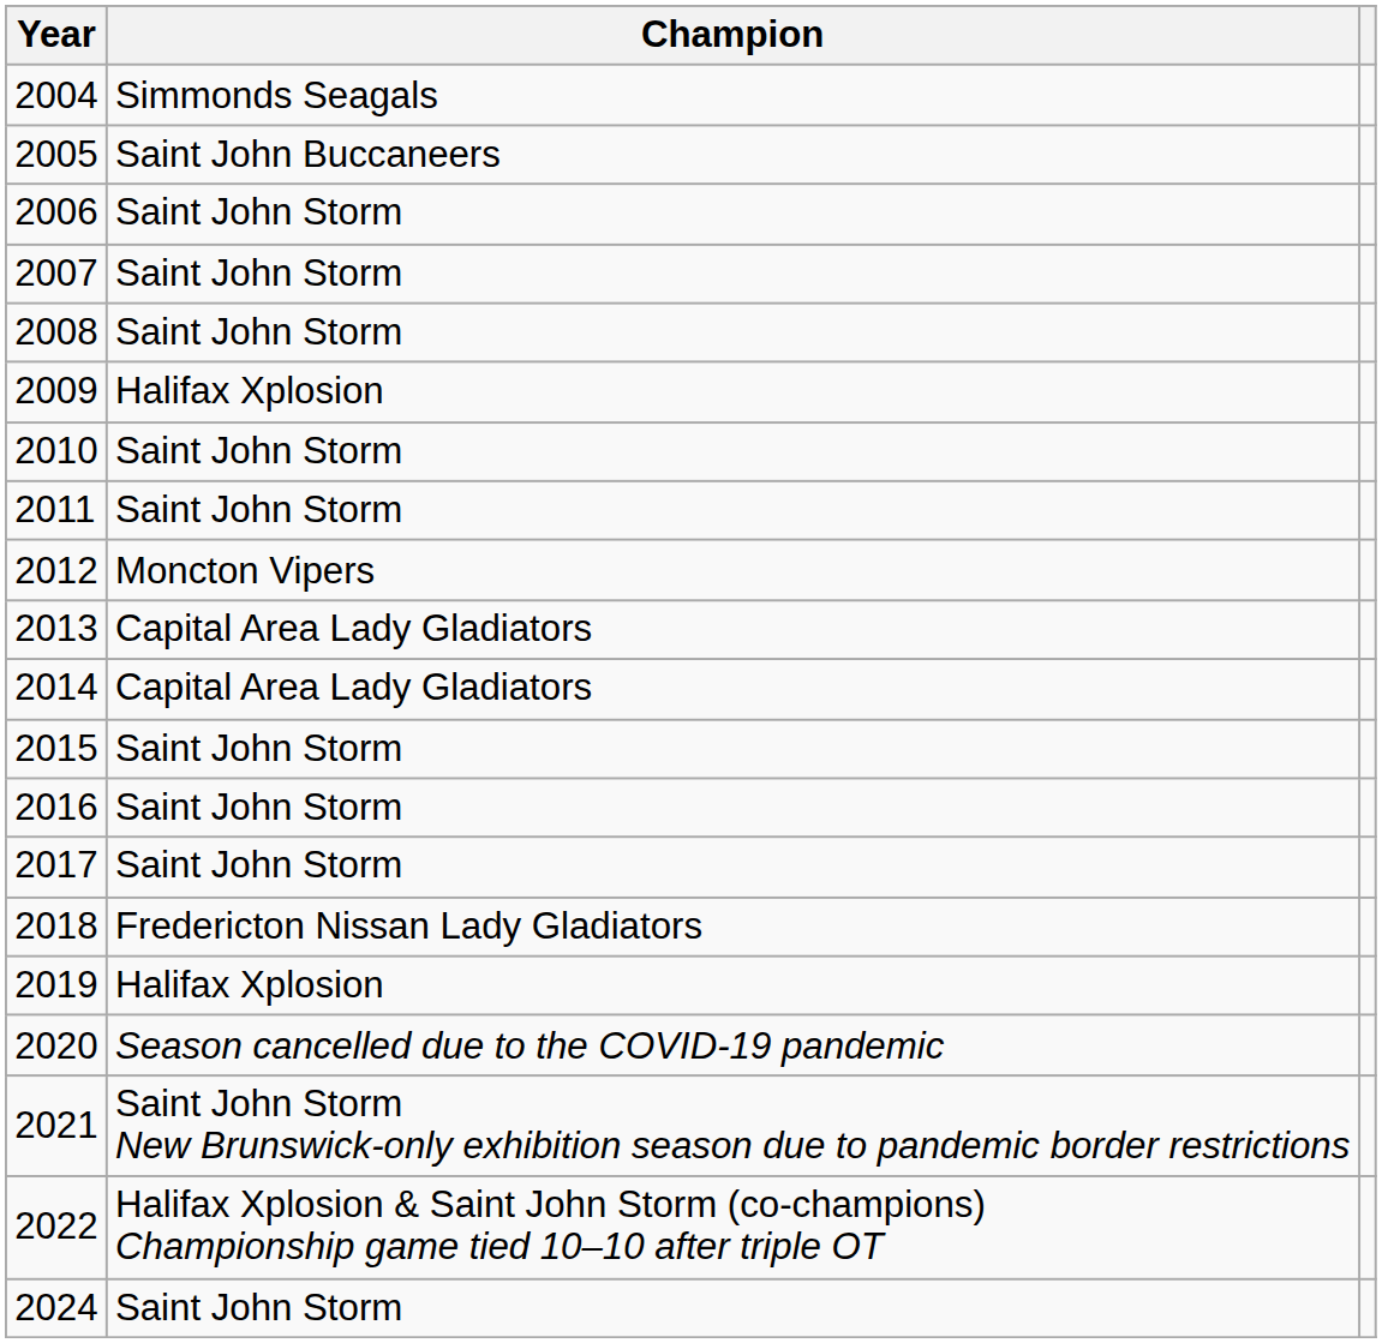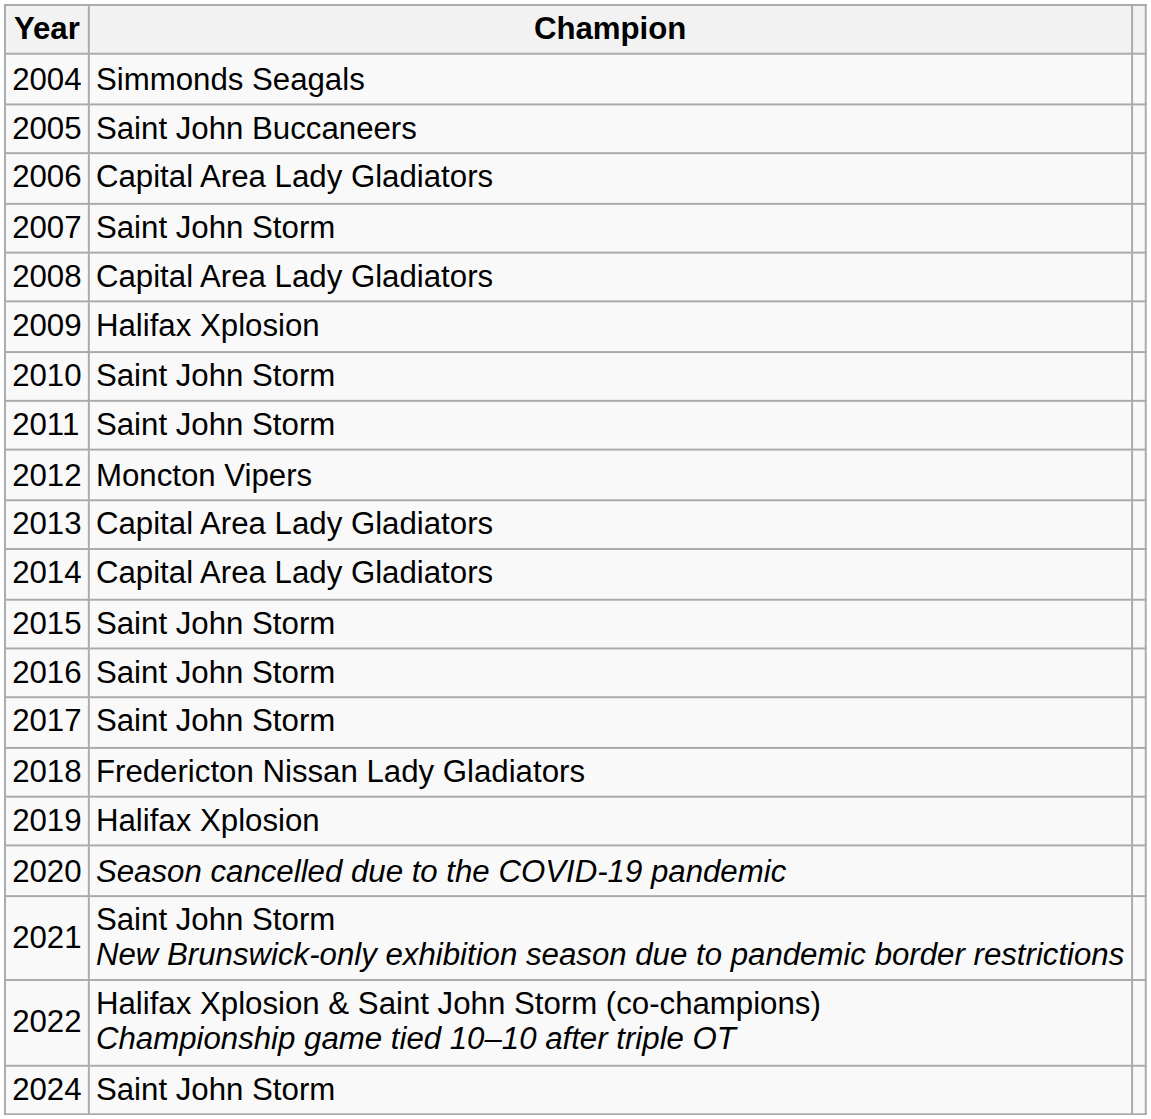 <table class="wikitable">
 <tr>
 <th>Year</th>
 <th>Champion</th>
 <th></th>
 </tr>
 <tr>
 <td>2004</td>
 <td>Simmonds Seagals</td>
 <td></td>
 </tr>
 <tr>
 <td>2005</td>
 <td>Saint John Buccaneers</td>
 <td></td>
 </tr>
 <tr>
 <td>2006</td>
-<td>Saint John Storm</td>
+<td>Capital Area Lady Gladiators</td>
 <td></td>
 </tr>
 <tr>
 <td>2007</td>
 <td>Saint John Storm</td>
 <td></td>
 </tr>
 <tr>
 <td>2008</td>
-<td>Saint John Storm</td>
+<td>Capital Area Lady Gladiators</td>
 <td></td>
 </tr>
 <tr>
 <td>2009</td>
 <td>Halifax Xplosion</td>
 <td></td>
 </tr>
 <tr>
 <td>2010</td>
 <td>Saint John Storm</td>
 <td></td>
 </tr>
 <tr>
 <td>2011</td>
 <td>Saint John Storm</td>
 <td></td>
 </tr>
 <tr>
 <td>2012</td>
 <td>Moncton Vipers</td>
 <td></td>
 </tr>
 <tr>
 <td>2013</td>
 <td>Capital Area Lady Gladiators</td>
 <td></td>
 </tr>
 <tr>
 <td>2014</td>
 <td>Capital Area Lady Gladiators</td>
 <td></td>
 </tr>
 <tr>
 <td>2015</td>
 <td>Saint John Storm</td>
 <td></td>
 </tr>
 <tr>
 <td>2016</td>
 <td>Saint John Storm</td>
 <td></td>
 </tr>
 <tr>
 <td>2017</td>
 <td>Saint John Storm</td>
 <td></td>
 </tr>
 <tr>
 <td>2018</td>
 <td>Fredericton Nissan Lady Gladiators</td>
 <td></td>
 </tr>
 <tr>
 <td>2019</td>
 <td>Halifax Xplosion</td>
 <td></td>
 </tr>
 <tr>
 <td>2020</td>
 <td><em>Season cancelled due to the COVID-19 pandemic</em></td>
 <td></td>
 </tr>
 <tr>
 <td>2021</td>
 <td>Saint John Storm <br> <em>New Brunswick-only exhibition season due to pandemic border restrictions</em></td>
 </tr>
 <tr>
 <td>2022</td>
 <td>Halifax Xplosion & Saint John Storm (co-champions) <br> <em>Championship game tied 10–10 after triple OT</em></td>
 <td></td>
 </tr>
 <tr>
 <td>2024</td>
 <td>Saint John Storm</td>
 <td></td>
 </tr>
 <tr>
 </tr>
 </table>
